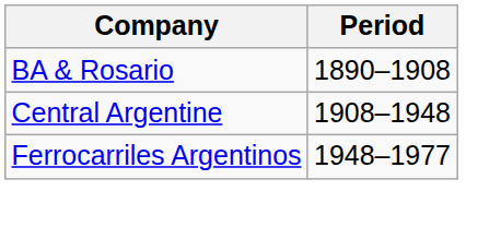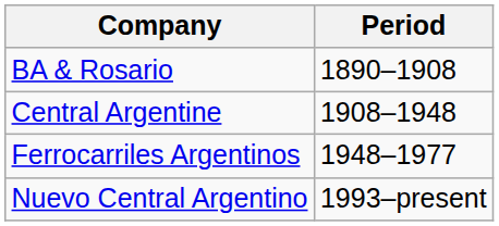 <table class= "wikitable">
 <tr>
 <th>Company</th>
 <th>Period</th>
 </tr>
 <tr>
 <td> <a href='#'>BA & Rosario</a></td>
 <td>1890–1908</td>
 </tr>
 <tr>
 <td> <a href='#'>Central Argentine</a></td>
 <td>1908–1948</td>
 </tr>
 <tr>
 <td> <a href='#'>Ferrocarriles Argentinos</a></td>
 <td>1948–1977</td>
 </tr>
+<tr>
+<td> <a href='#'>Nuevo Central Argentino</a> </td>
+<td>1993–present</td>
+</tr>
 </table>
